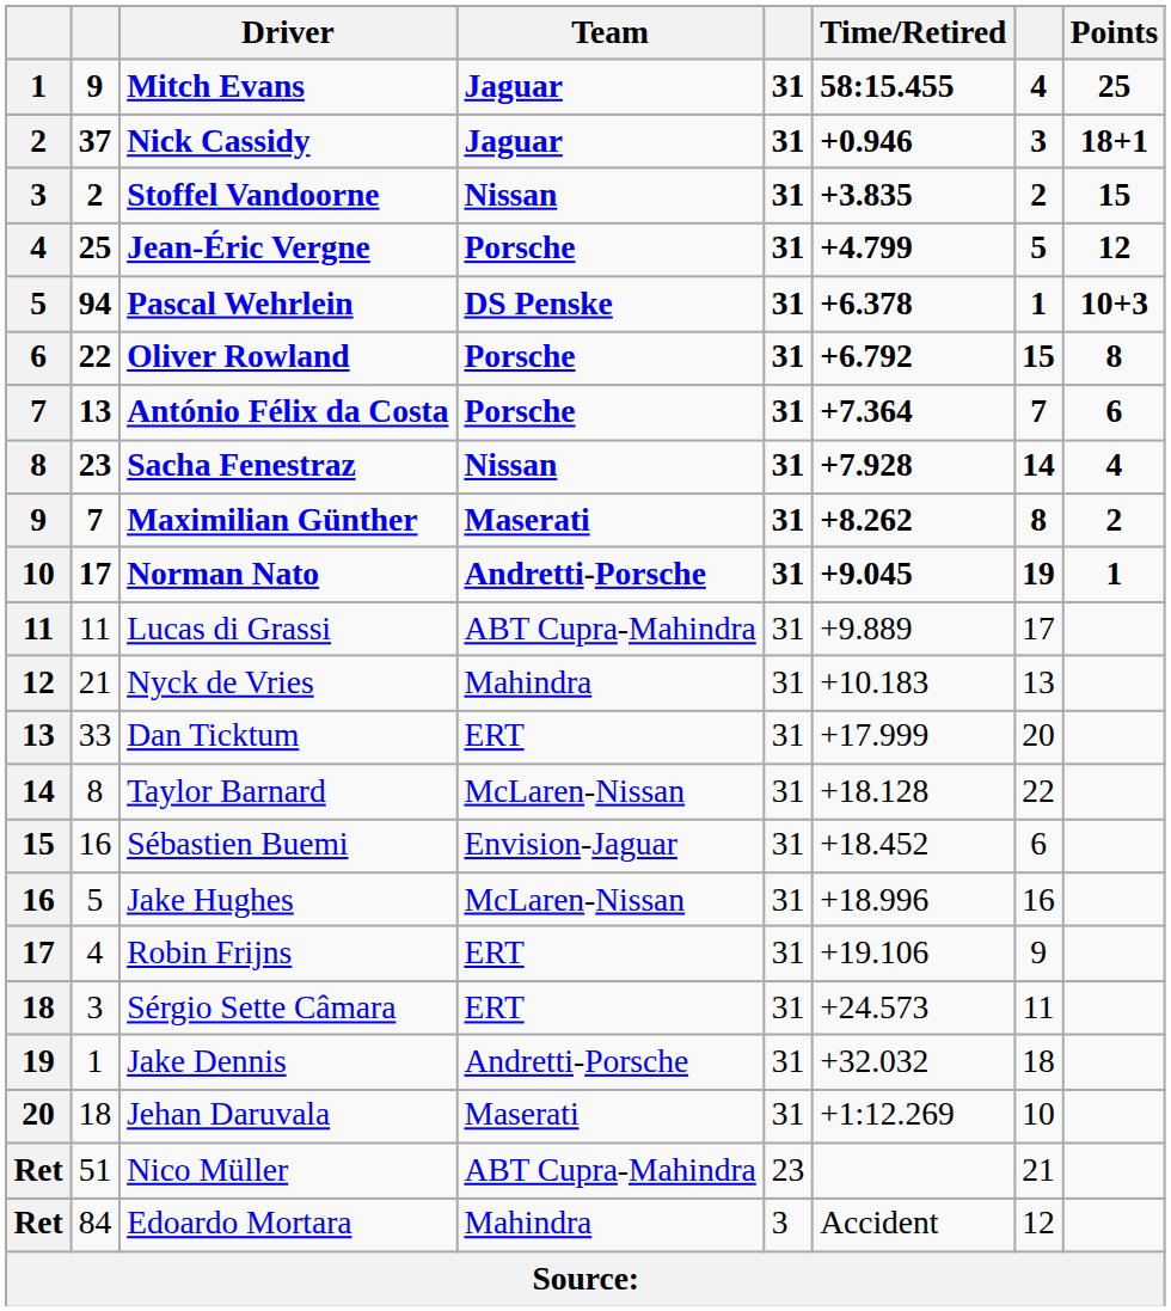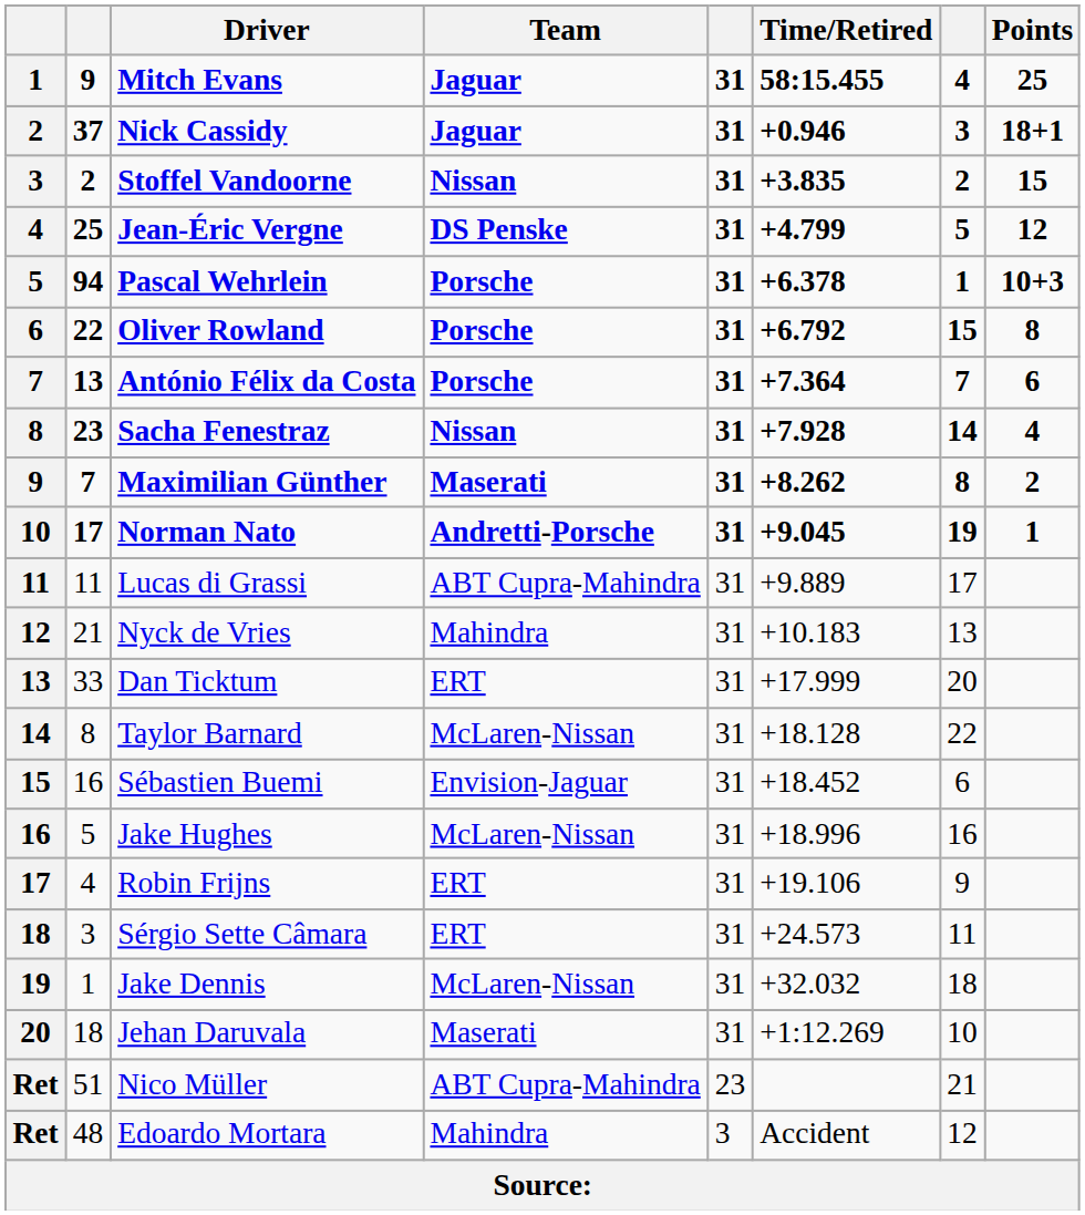 <table class="wikitable sortable" style="font-size: 85%">
 <tr>
 <th scope="col"></th>
 <th scope="col"></th>
 <th scope="col">Driver</th>
 <th scope="col">Team</th>
 <th scope="col"></th>
 <th scope="col" class="unsortable">Time/Retired</th>
 <th scope="col"></th>
 <th scope="col">Points</th>
 </tr>
 <tr>
 <th scope="row">1</th>
 <td align="center"><strong>9</strong></td>
 <td data-sort-value=""><strong> <a href='#'>Mitch Evans</a></strong></td>
 <td><strong><a href='#'>Jaguar</a></strong></td>
 <td><strong>31</strong></td>
 <td><strong>58:15.455</strong></td>
 <td align="center"><strong>4</strong></td>
 <td align="center"><strong>25</strong></td>
 </tr>
 <tr>
 <th scope="row">2</th>
 <td align="center"><strong>37</strong></td>
 <td data-sort-value=""><strong> <a href='#'>Nick Cassidy</a></strong></td>
 <td><strong><a href='#'>Jaguar</a></strong></td>
 <td><strong>31</strong></td>
 <td><strong>+0.946</strong></td>
 <td align="center"><strong>3</strong></td>
 <td align="center"><strong>18+1</strong></td>
 </tr>
 <tr>
 <th scope="row">3</th>
 <td align="center"><strong>2</strong></td>
 <td data-sort-value=""><strong> <a href='#'>Stoffel Vandoorne</a></strong></td>
 <td><strong><a href='#'>Nissan</a></strong></td>
 <td><strong>31</strong></td>
 <td><strong>+3.835</strong></td>
 <td align="center"><strong>2</strong></td>
 <td align="center"><strong>15</strong></td>
 </tr>
 <tr>
 <th scope="row">4</th>
 <td align="center"><strong>25</strong></td>
 <td data-sort-value=""><strong> <a href='#'>Jean-Éric Vergne</a></strong></td>
-<td><strong><a href='#'>Porsche</a></strong></td>
+<td><strong><a href='#'>DS Penske</a></strong></td>
 <td><strong>31</strong></td>
 <td><strong>+4.799</strong></td>
 <td align="center"><strong>5</strong></td>
 <td align="center"><strong>12</strong></td>
 </tr>
 <tr>
 <th scope="row">5</th>
 <td align="center"><strong>94</strong></td>
 <td data-sort-value=""><strong> <a href='#'>Pascal Wehrlein</a></strong></td>
-<td><strong><a href='#'>DS Penske</a></strong></td>
+<td><strong><a href='#'>Porsche</a></strong></td>
 <td><strong>31</strong></td>
 <td><strong>+6.378</strong></td>
 <td align="center"><strong>1</strong></td>
 <td align="center"><strong>10+3</strong></td>
 </tr>
 <tr>
 <th scope="row">6</th>
 <td align="center"><strong>22</strong></td>
 <td data-sort-value=""><strong> <a href='#'>Oliver Rowland</a></strong></td>
 <td><strong><a href='#'>Porsche</a></strong></td>
 <td><strong>31</strong></td>
 <td><strong>+6.792</strong></td>
 <td align="center"><strong>15</strong></td>
 <td align="center"><strong>8</strong></td>
 </tr>
 <tr>
 <th scope="row">7</th>
 <td align="center"><strong>13</strong></td>
 <td data-sort-value=""><strong> <a href='#'>António Félix da Costa</a></strong></td>
 <td><strong><a href='#'>Porsche</a></strong></td>
 <td><strong>31</strong></td>
 <td><strong>+7.364</strong></td>
 <td align="center"><strong>7</strong></td>
 <td align="center"><strong>6</strong></td>
 </tr>
 <tr>
 <th scope="row">8</th>
 <td align="center"><strong>23</strong></td>
 <td data-sort-value=""><strong> <a href='#'>Sacha Fenestraz</a></strong></td>
 <td><strong><a href='#'>Nissan</a></strong></td>
 <td><strong>31</strong></td>
 <td><strong>+7.928</strong></td>
 <td align="center"><strong>14</strong></td>
 <td align="center"><strong>4</strong></td>
 </tr>
 <tr>
 <th scope="row">9</th>
 <td align="center"><strong>7</strong></td>
 <td data-sort-value=""><strong> <a href='#'>Maximilian Günther</a></strong></td>
 <td><strong><a href='#'>Maserati</a></strong></td>
 <td><strong>31</strong></td>
 <td><strong>+8.262</strong></td>
 <td align="center"><strong>8</strong></td>
 <td align="center"><strong>2</strong></td>
 </tr>
 <tr>
 <th scope="row">10</th>
 <td align="center"><strong>17</strong></td>
 <td data-sort-value=""><strong> <a href='#'>Norman Nato</a></strong></td>
 <td><strong><a href='#'>Andretti</a>-<a href='#'>Porsche</a></strong></td>
 <td><strong>31</strong></td>
 <td><strong>+9.045</strong></td>
 <td align="center"><strong>19</strong></td>
 <td align="center"><strong>1</strong></td>
 </tr>
 <tr>
 <th scope="row">11</th>
 <td align="center">11</td>
 <td data-sort-value=""> <a href='#'>Lucas di Grassi</a></td>
 <td><a href='#'>ABT Cupra</a>-<a href='#'>Mahindra</a></td>
 <td>31</td>
 <td>+9.889</td>
 <td align="center">17</td>
 <td align="center"></td>
 </tr>
 <tr>
 <th scope="row">12</th>
 <td align="center">21</td>
 <td data-sort-value=""> <a href='#'>Nyck de Vries</a></td>
 <td><a href='#'>Mahindra</a></td>
 <td>31</td>
 <td>+10.183</td>
 <td align="center">13</td>
 <td align="center"></td>
 </tr>
 <tr>
 <th scope="row">13</th>
 <td align="center">33</td>
 <td data-sort-value=""> <a href='#'>Dan Ticktum</a></td>
 <td><a href='#'>ERT</a></td>
 <td>31</td>
 <td>+17.999</td>
 <td align="center">20</td>
 <td align="center"></td>
 </tr>
 <tr>
 <th scope="row">14</th>
 <td align="center">8</td>
 <td data-sort-value=""> <a href='#'>Taylor Barnard</a></td>
 <td><a href='#'>McLaren</a>-<a href='#'>Nissan</a></td>
 <td>31</td>
 <td>+18.128</td>
 <td align="center">22</td>
 <td align="center"></td>
 </tr>
 <tr>
 <th scope="row">15</th>
 <td align="center">16</td>
 <td data-sort-value=""> <a href='#'>Sébastien Buemi</a></td>
 <td><a href='#'>Envision</a>-<a href='#'>Jaguar</a></td>
 <td>31</td>
 <td>+18.452</td>
 <td align="center">6</td>
 <td align="center"></td>
 </tr>
 <tr>
 <th scope="row">16</th>
 <td align="center">5</td>
 <td data-sort-value=""> <a href='#'>Jake Hughes</a></td>
 <td><a href='#'>McLaren</a>-<a href='#'>Nissan</a></td>
 <td>31</td>
 <td>+18.996</td>
 <td align="center">16</td>
 <td align="center"></td>
 </tr>
 <tr>
 <th scope="row">17</th>
 <td align="center">4</td>
 <td data-sort-value=""> <a href='#'>Robin Frijns</a></td>
 <td><a href='#'>ERT</a></td>
 <td>31</td>
 <td>+19.106</td>
 <td align="center">9</td>
 <td align="center"></td>
 </tr>
 <tr>
 <th scope="row">18</th>
 <td align="center">3</td>
 <td data-sort-value=""> <a href='#'>Sérgio Sette Câmara</a></td>
 <td><a href='#'>ERT</a></td>
 <td>31</td>
 <td>+24.573</td>
 <td align="center">11</td>
 <td align="center"></td>
 </tr>
 <tr>
 <th scope="row">19</th>
 <td align="center">1</td>
 <td data-sort-value=""> <a href='#'>Jake Dennis</a></td>
-<td><a href='#'>Andretti</a>-<a href='#'>Porsche</a></td>
+<td><a href='#'>McLaren</a>-<a href='#'>Nissan</a></td>
 <td>31</td>
 <td>+32.032</td>
 <td align="center">18</td>
 <td align="center"></td>
 </tr>
 <tr>
 <th scope="row">20</th>
 <td align="center">18</td>
 <td data-sort-value=""> <a href='#'>Jehan Daruvala</a></td>
 <td><a href='#'>Maserati</a></td>
 <td>31</td>
 <td>+1:12.269</td>
 <td align="center">10</td>
 <td align="center"></td>
 </tr>
 <tr>
 <th scope="row">Ret</th>
 <td align="center">51</td>
 <td data-sort-value=""> <a href='#'>Nico Müller</a></td>
 <td><a href='#'>ABT Cupra</a>-<a href='#'>Mahindra</a></td>
 <td>23</td>
 <td></td>
 <td align="center">21</td>
 <td align="center"></td>
 </tr>
 <tr>
 <th scope="row">Ret</th>
-<td align="center">84</td>
+<td align="center">48</td>
 <td data-sort-value=""> <a href='#'>Edoardo Mortara</a></td>
 <td><a href='#'>Mahindra</a></td>
 <td>3</td>
 <td>Accident</td>
 <td align="center">12</td>
 <td align="center"></td>
 </tr>
 <tr>
 <th colspan="8">Source:</th>
 </tr>
 </table>
